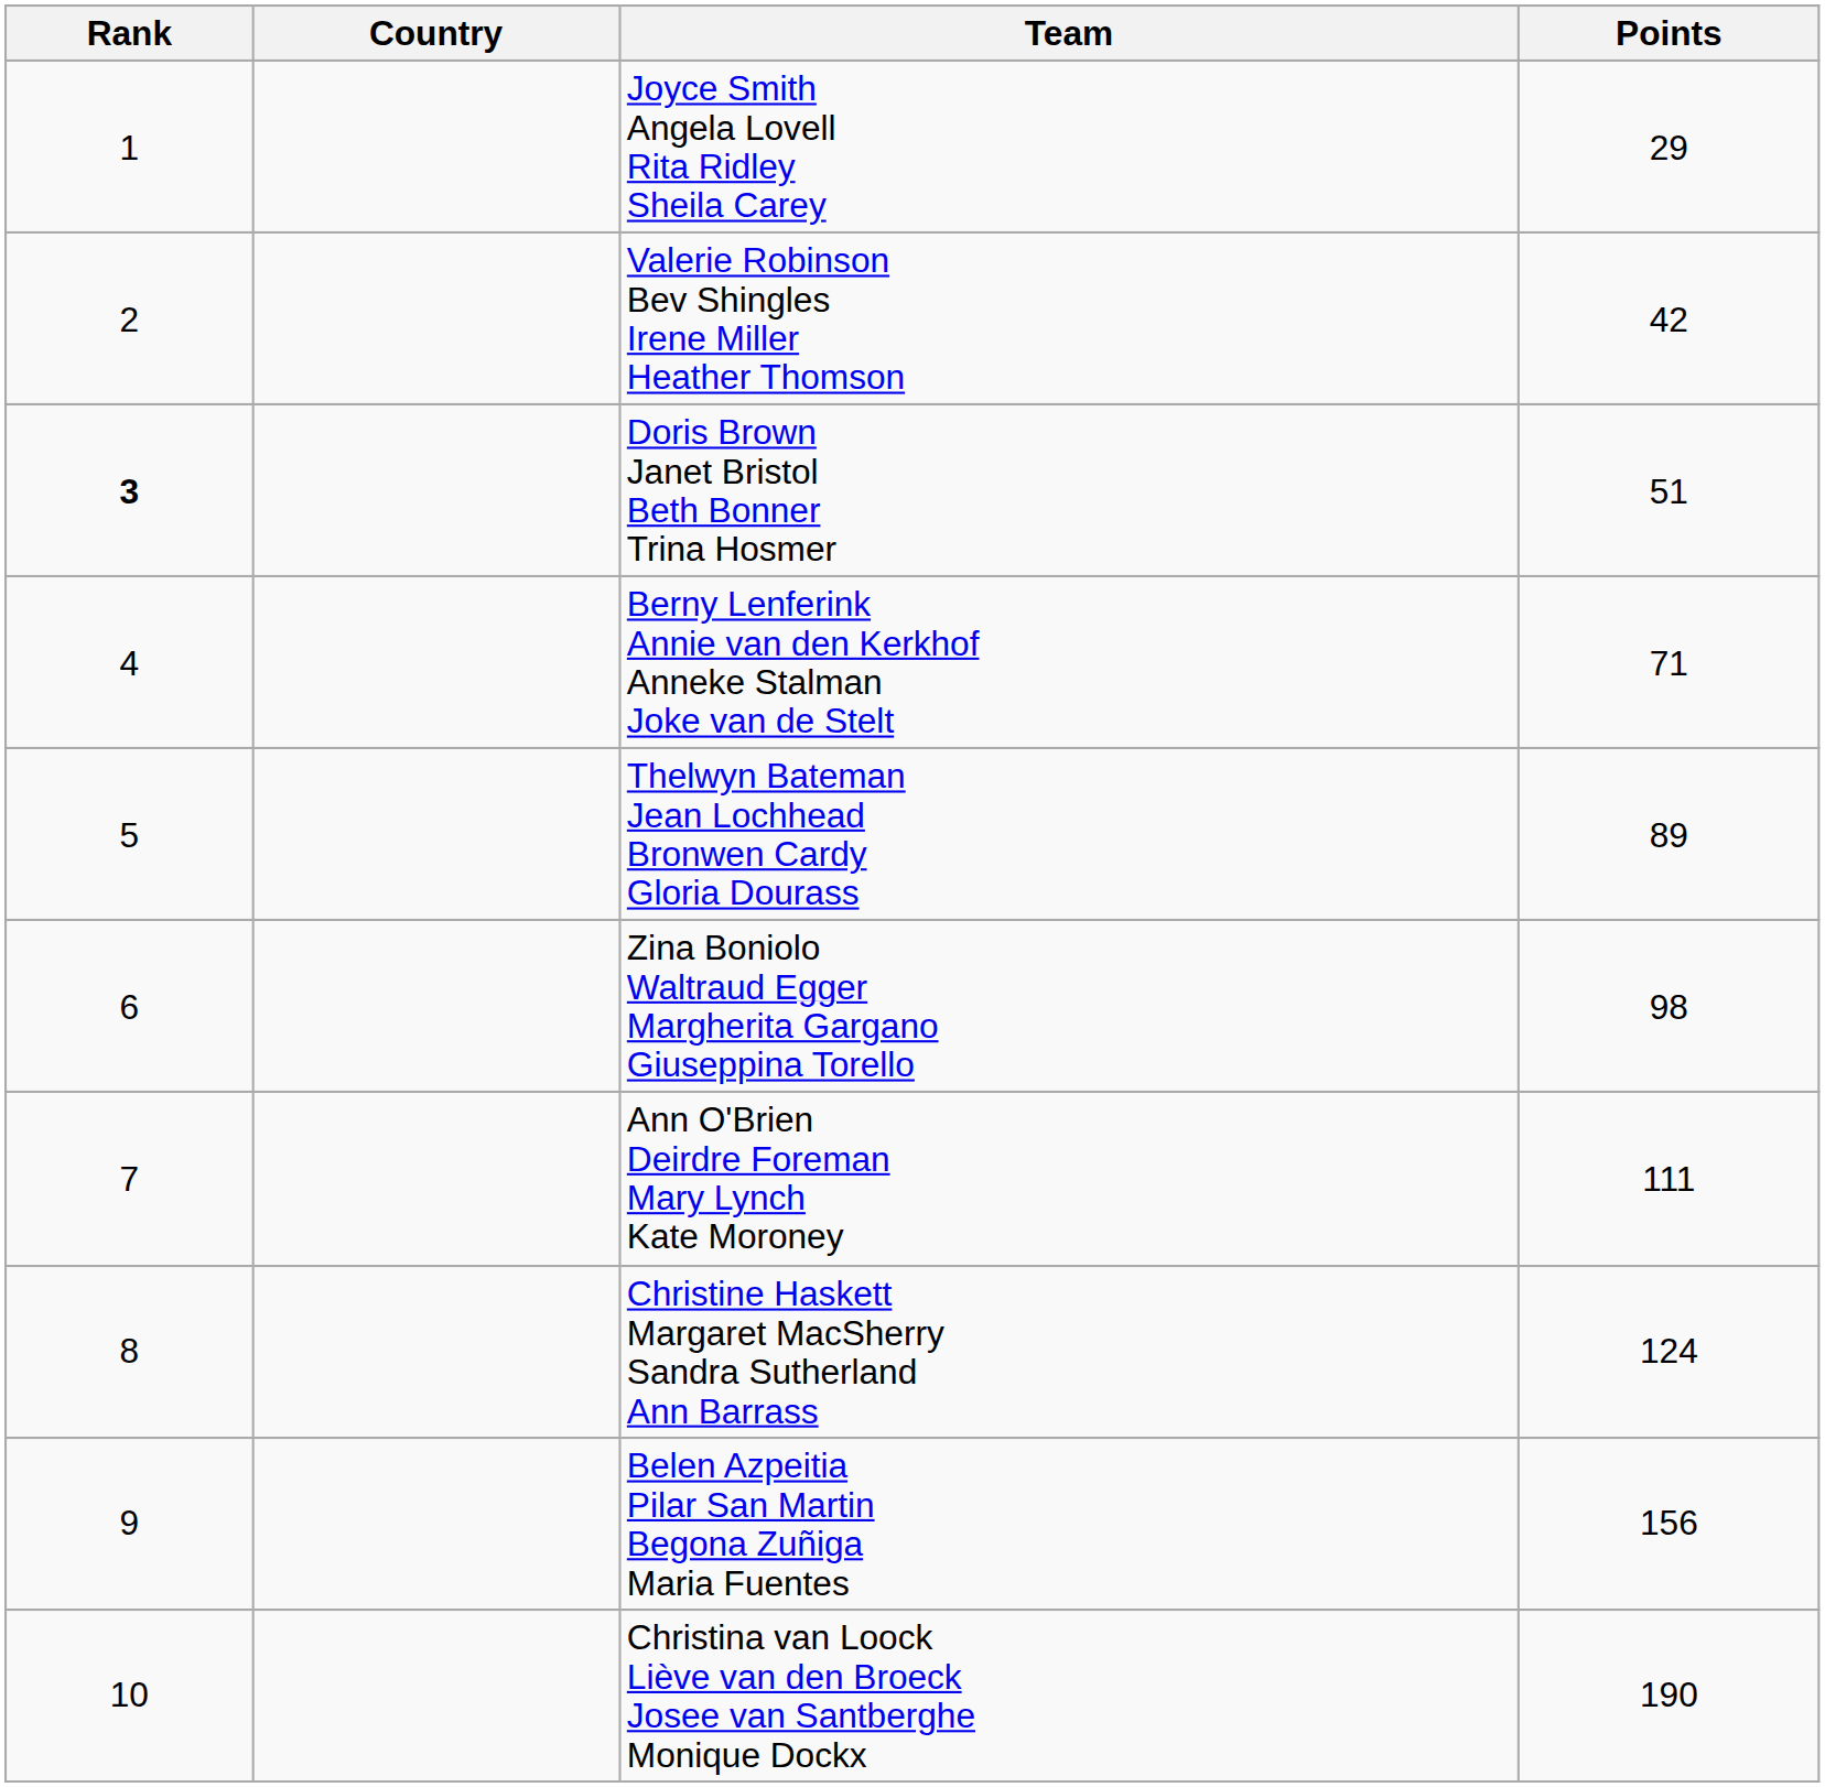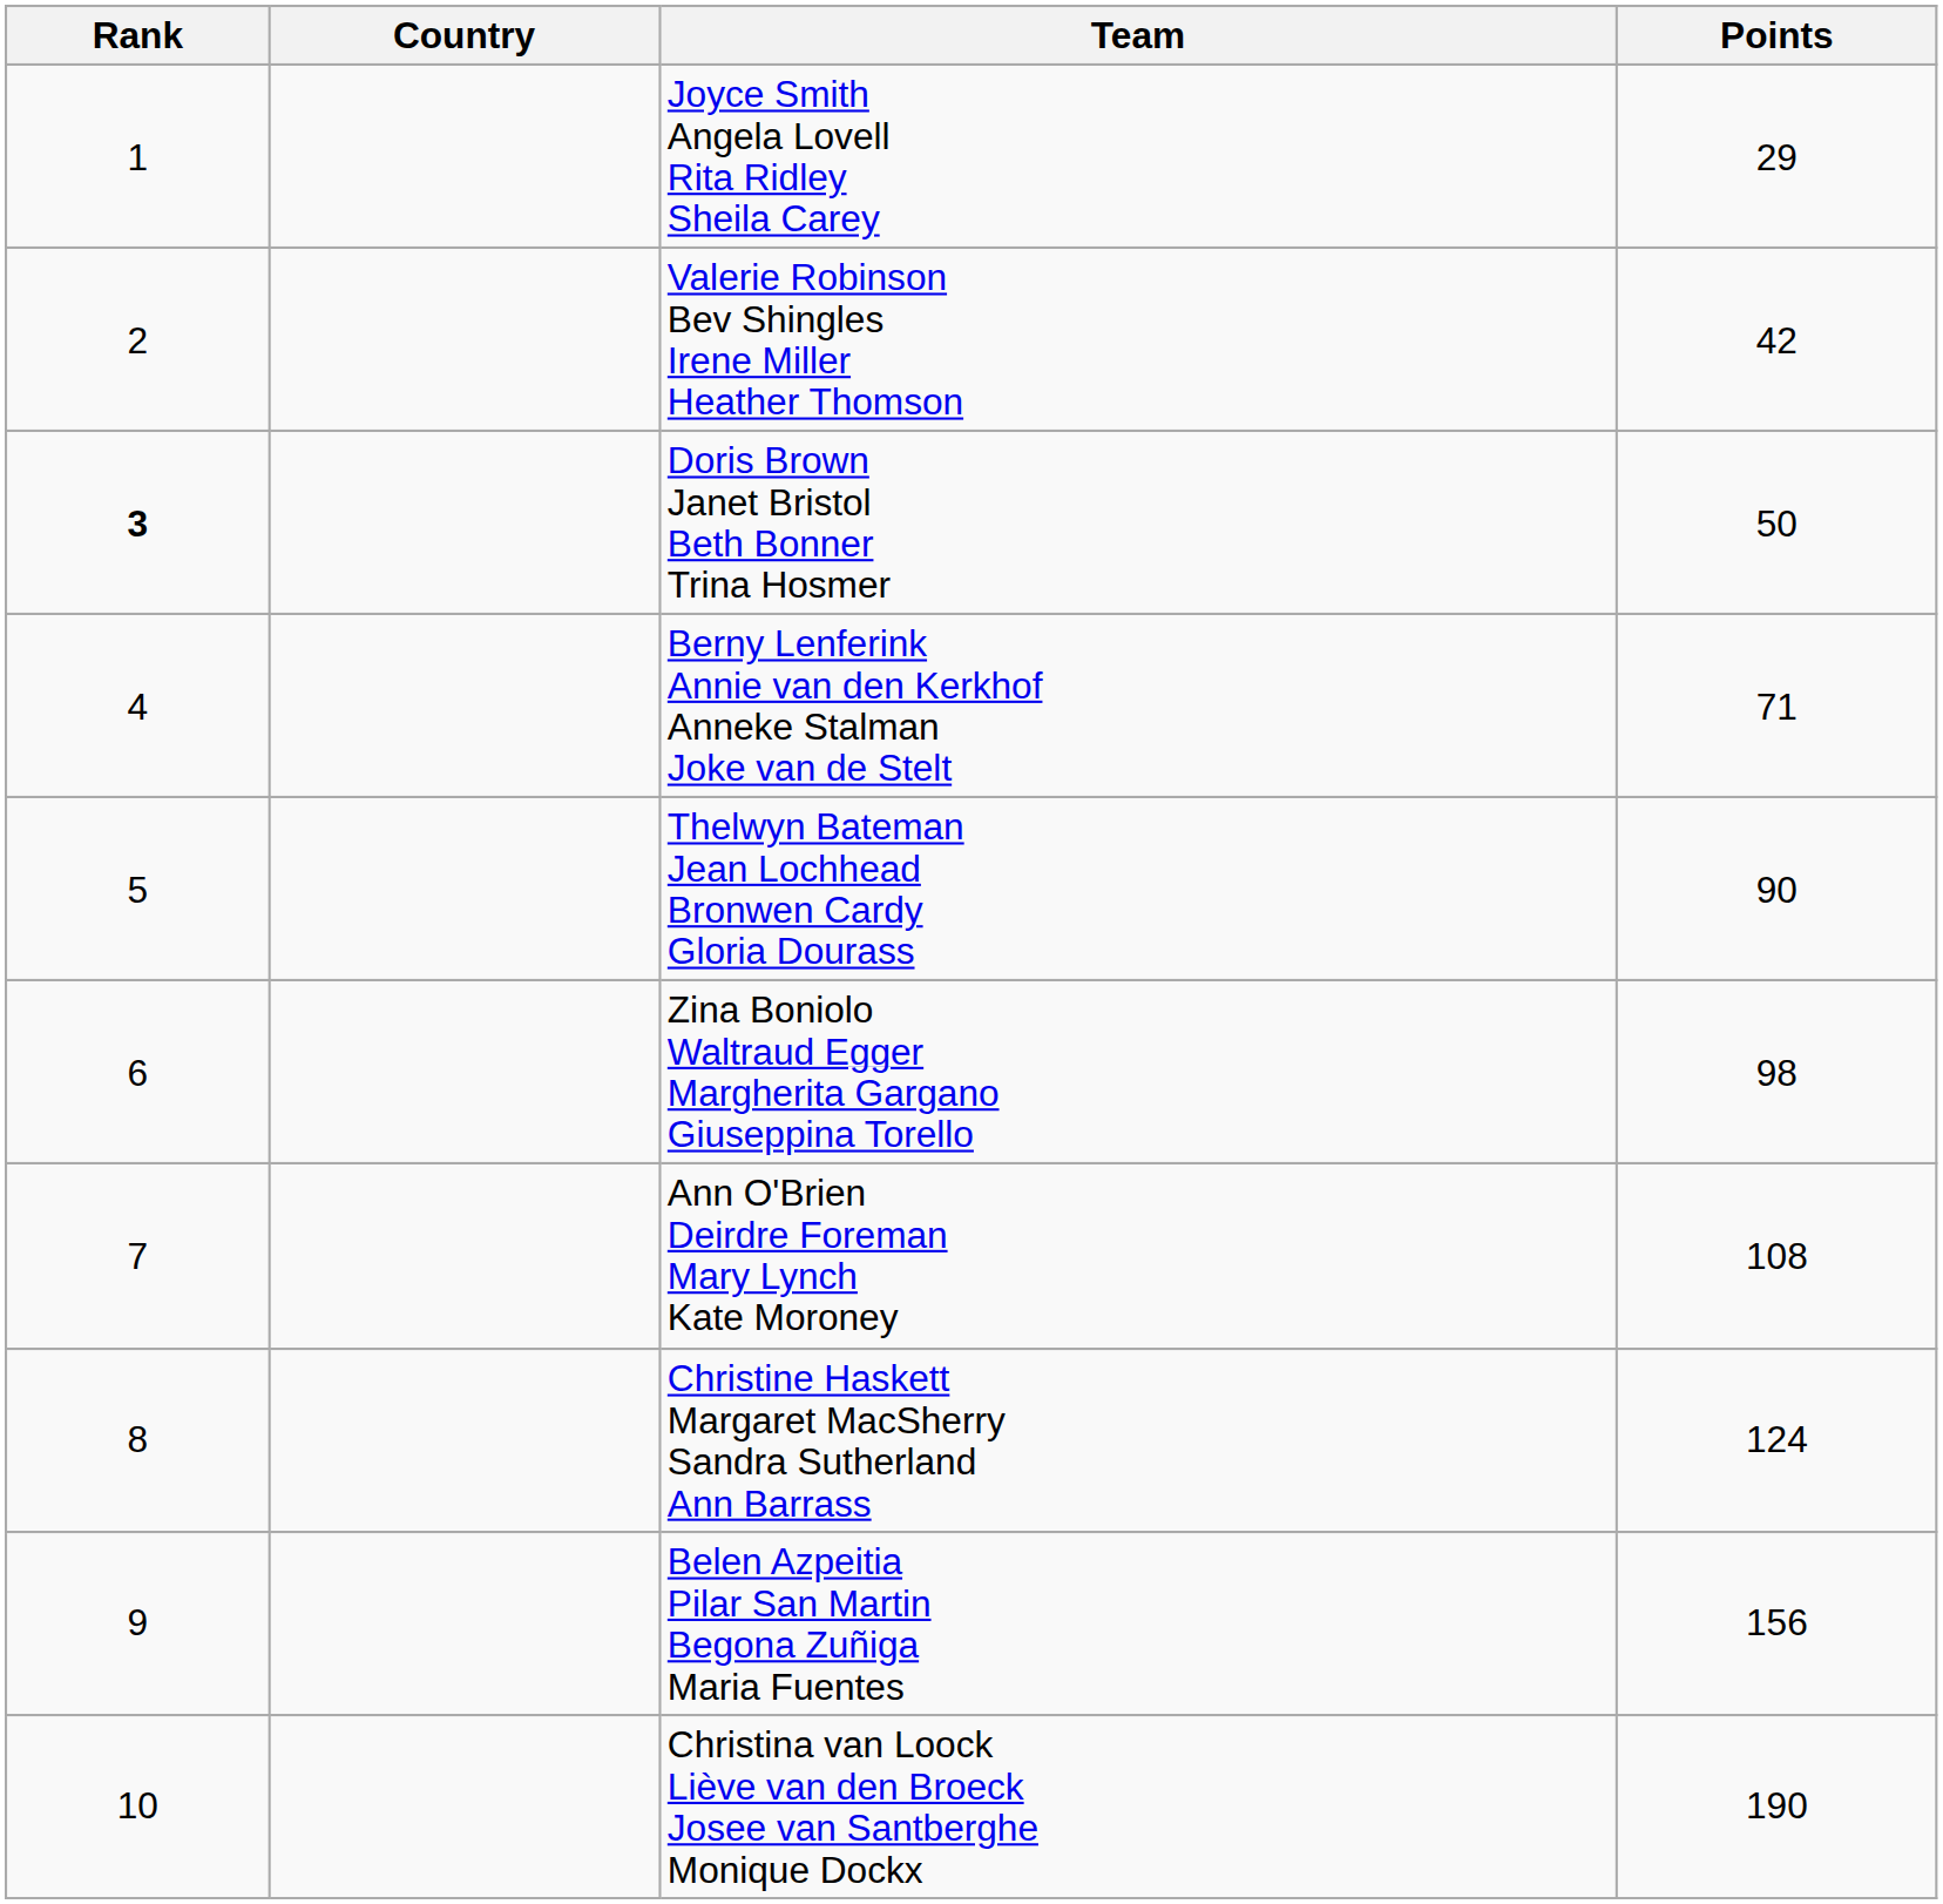 <table class="wikitable sortable" style=" text-align:center; font-size:95%;" width="50%">
 <tr>
 <th>Rank</th>
 <th>Country</th>
 <th>Team</th>
 <th>Points</th>
 </tr>
 <tr>
 <td align=center>1</td>
 <td align=left></td>
 <td align=left><a href='#'>Joyce Smith</a><br>Angela Lovell<br><a href='#'>Rita Ridley</a><br><a href='#'>Sheila Carey</a></td>
 <td>29</td>
 </tr>
 <tr>
 <td align=center>2</td>
 <td align=left></td>
 <td align=left><a href='#'>Valerie Robinson</a><br>Bev Shingles<br><a href='#'>Irene Miller</a><br><a href='#'>Heather Thomson</a></td>
 <td>42</td>
 </tr>
 <tr>
 <td align=center><strong>3</strong></td>
 <td align=left></td>
 <td align=left><a href='#'>Doris Brown</a><br>Janet Bristol<br><a href='#'>Beth Bonner</a><br>Trina Hosmer</td>
-<td>51</td>
+<td>50</td>
 </tr>
 <tr>
 <td align=center>4</td>
 <td align=left></td>
 <td align=left><a href='#'>Berny Lenferink</a><br><a href='#'>Annie van den Kerkhof</a><br>Anneke Stalman<br><a href='#'>Joke van de Stelt</a></td>
 <td>71</td>
 </tr>
 <tr>
 <td align=center>5</td>
 <td align=left></td>
 <td align=left><a href='#'>Thelwyn Bateman</a><br><a href='#'>Jean Lochhead</a><br><a href='#'>Bronwen Cardy</a><br><a href='#'>Gloria Dourass</a></td>
-<td>89</td>
+<td>90</td>
 </tr>
 <tr>
 <td align=center>6</td>
 <td align=left></td>
 <td align=left>Zina Boniolo<br><a href='#'>Waltraud Egger</a><br><a href='#'>Margherita Gargano</a><br><a href='#'>Giuseppina Torello</a></td>
 <td>98</td>
 </tr>
 <tr>
 <td align=center>7</td>
 <td align=left></td>
 <td align=left>Ann O'Brien<br><a href='#'>Deirdre Foreman</a><br><a href='#'>Mary Lynch</a><br>Kate Moroney</td>
-<td>111</td>
+<td>108</td>
 </tr>
 <tr>
 <td align=center>8</td>
 <td align=left></td>
 <td align=left><a href='#'>Christine Haskett</a><br>Margaret MacSherry<br>Sandra Sutherland<br><a href='#'>Ann Barrass</a></td>
 <td>124</td>
 </tr>
 <tr>
 <td align=center>9</td>
 <td align=left></td>
 <td align=left><a href='#'>Belen Azpeitia</a><br><a href='#'>Pilar San Martin</a><br><a href='#'>Begona Zuñiga</a><br>Maria Fuentes</td>
 <td>156</td>
 </tr>
 <tr>
 <td align=center>10</td>
 <td align=left></td>
 <td align=left>Christina van Loock<br><a href='#'>Liève van den Broeck</a><br><a href='#'>Josee van Santberghe</a><br>Monique Dockx</td>
 <td>190</td>
 </tr>
 </table>
